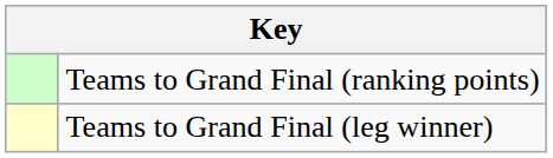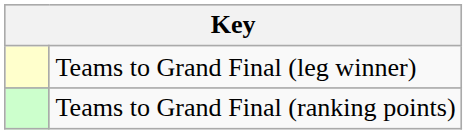 <table class="wikitable" style="text-align: center;">
 <tr>
 <th colspan=2>Key</th>
 </tr>
 <tr>
+<td style="background:#ffffcc; width:20px;"></td>
+<td align=left>Teams to Grand Final (leg winner)</td>
+</tr>
+<tr>
 <td style="background:#ccffcc; width:20px;"></td>
 <td align=left>Teams to Grand Final (ranking points)</td>
 </tr>
-<tr>
-<td style="background:#ffffcc; width:20px;"></td>
-<td align=left>Teams to Grand Final (leg winner)</td>
-</tr>
 </table>
